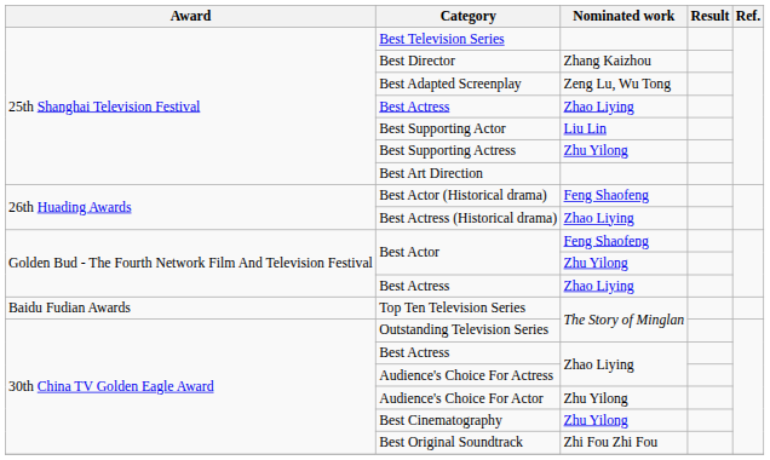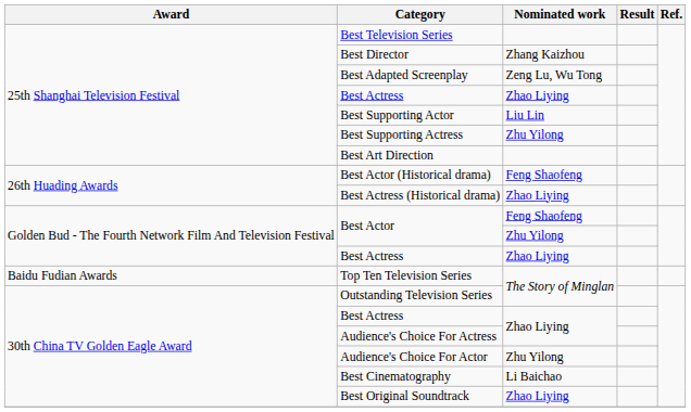 <table class="wikitable">
 <tr>
 <th>Award</th>
 <th>Category</th>
 <th>Nominated work</th>
 <th>Result</th>
 <th>Ref.</th>
 </tr>
 <tr>
 <td rowspan=7>25th <a href='#'>Shanghai Television Festival</a></td>
 <td><a href='#'>Best Television Series</a></td>
 <td></td>
 <td></td>
 <td rowspan=7></td>
 </tr>
 <tr>
 <td>Best Director</td>
 <td>Zhang Kaizhou</td>
 <td></td>
 </tr>
 <tr>
 <td>Best Adapted Screenplay</td>
 <td>Zeng Lu, Wu Tong</td>
 <td></td>
 </tr>
 <tr>
 <td><a href='#'>Best Actress</a></td>
 <td><a href='#'>Zhao Liying</a></td>
 <td></td>
 </tr>
 <tr>
 <td>Best Supporting Actor</td>
 <td><a href='#'>Liu Lin</a></td>
 <td></td>
 </tr>
 <tr>
 <td>Best Supporting Actress</td>
 <td><a href='#'>Zhu Yilong</a></td>
 <td></td>
 </tr>
 <tr>
 <td>Best Art Direction</td>
 <td></td>
 <td></td>
 </tr>
 <tr>
 <td rowspan=2>26th <a href='#'>Huading Awards</a></td>
 <td>Best Actor (Historical drama)</td>
 <td><a href='#'>Feng Shaofeng</a></td>
 <td></td>
 <td rowspan=2></td>
 </tr>
 <tr>
 <td>Best Actress (Historical drama)</td>
 <td><a href='#'>Zhao Liying</a></td>
 <td></td>
 </tr>
 <tr>
 <td rowspan=3>Golden Bud - The Fourth Network Film And Television Festival</td>
 <td rowspan=2>Best Actor</td>
 <td><a href='#'>Feng Shaofeng</a></td>
 <td></td>
 <td rowspan=3></td>
 </tr>
 <tr>
 <td><a href='#'>Zhu Yilong</a></td>
 <td></td>
 </tr>
 <tr>
 <td>Best Actress</td>
 <td><a href='#'>Zhao Liying</a></td>
 <td></td>
 </tr>
 <tr>
 <td>Baidu Fudian Awards</td>
 <td>Top Ten Television Series</td>
 <td rowspan=2><em>The Story of Minglan</em></td>
 <td></td>
 <td></td>
 </tr>
 <tr>
 <td rowspan=6>30th <a href='#'>China TV Golden Eagle Award</a></td>
 <td>Outstanding Television Series</td>
 <td></td>
 <td rowspan=6></td>
 </tr>
 <tr>
 <td>Best Actress</td>
 <td rowspan=2>Zhao Liying</td>
 <td></td>
 </tr>
 <tr>
 <td>Audience's Choice For Actress</td>
 <td></td>
 </tr>
 <tr>
 <td>Audience's Choice For Actor</td>
 <td>Zhu Yilong</td>
 <td></td>
 </tr>
 <tr>
 <td>Best Cinematography</td>
-<td><a href='#'>Zhu Yilong</a></td>
+<td>Li Baichao</td>
 <td></td>
 </tr>
 <tr>
 <td>Best Original Soundtrack</td>
-<td>Zhi Fou Zhi Fou</td>
+<td><a href='#'>Zhao Liying</a></td>
 <td></td>
 </tr>
 <tr>
 </tr>
 </table>
